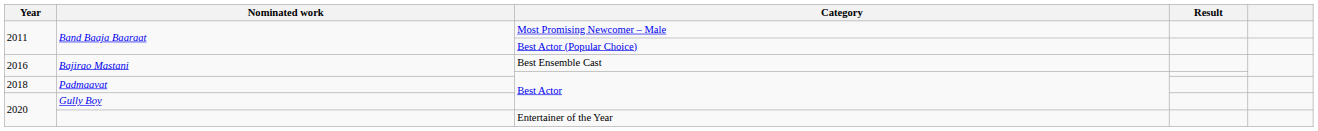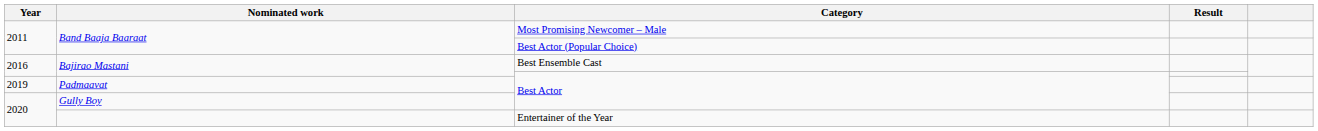 <table class="wikitable" style="width:100%;">
 <tr>
 <th scope="col" style="width:4%;">Year</th>
 <th scope="col" style="width:35%;">Nominated work</th>
 <th scope="col" style="width:50%;">Category</th>
 <th scope="col" style="width:6%;">Result</th>
 <th scope="col" style="width:5%;"></th>
 </tr>
 <tr>
 <td rowspan="2">2011</td>
 <td rowspan="2"><em><a href='#'>Band Baaja Baaraat</a></em></td>
 <td><a href='#'>Most Promising Newcomer – Male</a></td>
 <td></td>
 <td></td>
 </tr>
 <tr>
 <td><a href='#'>Best Actor (Popular Choice)</a></td>
 <td></td>
 <td></td>
 </tr>
 <tr>
 <td rowspan="2">2016</td>
 <td rowspan="2"><em><a href='#'>Bajirao Mastani</a></em></td>
 <td>Best Ensemble Cast</td>
 <td></td>
 <td rowspan="2"></td>
 </tr>
 <tr>
 <td rowspan="3"><a href='#'>Best Actor</a></td>
 <td></td>
 </tr>
 <tr>
-<td>2018</td>
+<td>2019</td>
 <td><em><a href='#'>Padmaavat</a></em></td>
 <td></td>
 <td></td>
 </tr>
 <tr>
 <td rowspan="2">2020</td>
 <td><em><a href='#'>Gully Boy</a></em></td>
 <td></td>
 <td></td>
 </tr>
 <tr>
 <td></td>
 <td>Entertainer of the Year</td>
 <td></td>
 <td></td>
 </tr>
 </table>
